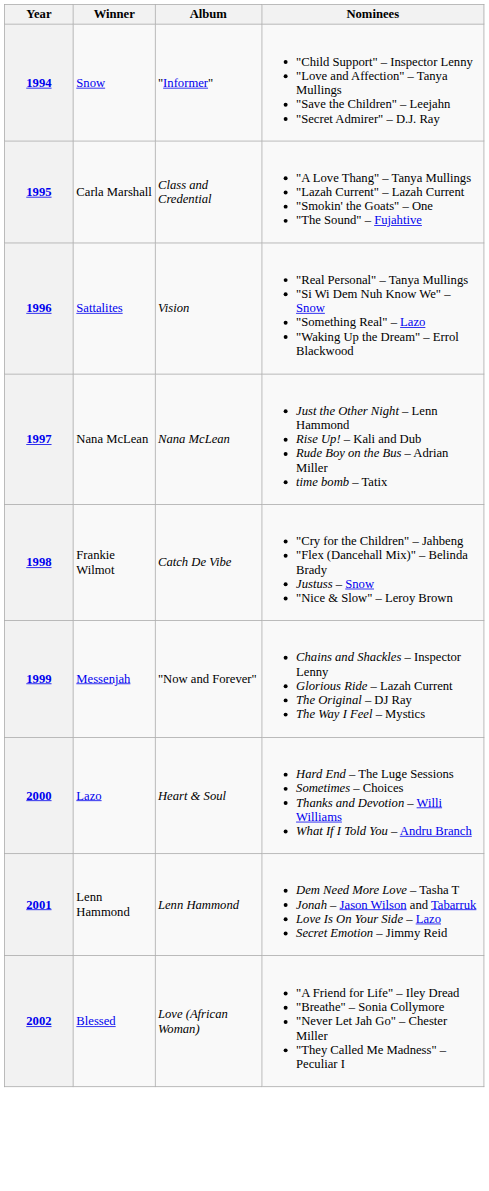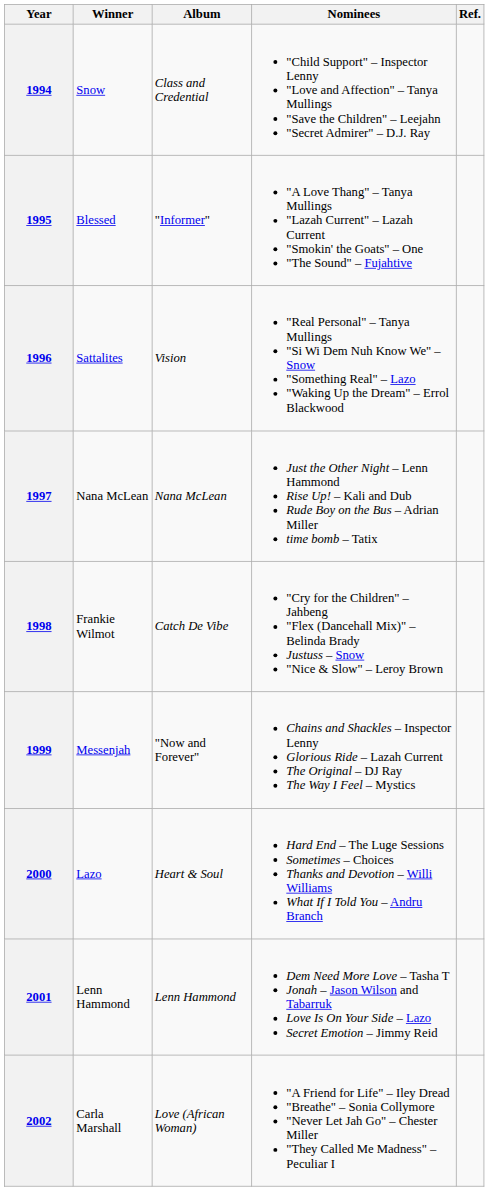 <table class="wikitable sortable">
 <tr>
 <th scope="col" style="width:5em;">Year</th>
 <th scope="col">Winner</th>
 <th scope="col">Album</th>
 <th scope="col" class="unsortable">Nominees</th>
+<th scope="col" class="unsortable">Ref.</th>
 </tr>
 <tr>
 <th scope="row"><a href='#'>1994</a></th>
 <td><a href='#'>Snow</a></td>
-<td>"<a href='#'>Informer</a>"</td>
+<td><em>Class and Credential</em></td>
 <td><br><ul><li>"Child Support" – Inspector Lenny</li><li>"Love and Affection" – Tanya Mullings</li><li>"Save the Children" – Leejahn</li><li>"Secret Admirer" – D.J. Ray</li></ul></td>
+<td align="center"></td>
 </tr>
 <tr>
 <th scope="row"><a href='#'>1995</a></th>
-<td>Carla Marshall</td>
-<td><em>Class and Credential</em></td>
+<td><a href='#'>Blessed</a></td>
+<td>"<a href='#'>Informer</a>"</td>
 <td><br><ul><li>"A Love Thang" – Tanya Mullings</li><li>"Lazah Current" – Lazah Current</li><li>"Smokin' the Goats" – One</li><li>"The Sound" – <a href='#'>Fujahtive</a></li></ul></td>
+<td align="center"></td>
 </tr>
 <tr>
 <th scope="row"><a href='#'>1996</a></th>
 <td><a href='#'>Sattalites</a></td>
 <td><em>Vision</em></td>
 <td><br><ul><li>"Real Personal" – Tanya Mullings</li><li>"Si Wi Dem Nuh Know We" – <a href='#'>Snow</a></li><li>"Something Real" – <a href='#'>Lazo</a></li><li>"Waking Up the Dream" – Errol Blackwood</li></ul></td>
+<td align="center"></td>
 </tr>
 <tr>
 <th scope="row"><a href='#'>1997</a></th>
 <td>Nana McLean</td>
 <td><em>Nana McLean</em></td>
 <td><br><ul><li><em>Just the Other Night</em> – Lenn Hammond</li><li><em>Rise Up!</em> – Kali and Dub</li><li><em>Rude Boy on the Bus</em> – Adrian Miller</li><li><em>time bomb</em> – Tatix</li></ul></td>
+<td align="center"></td>
 </tr>
 <tr>
 <th scope="row"><a href='#'>1998</a></th>
 <td>Frankie Wilmot</td>
 <td><em>Catch De Vibe</em></td>
 <td><br><ul><li>"Cry for the Children" – Jahbeng</li><li>"Flex (Dancehall Mix)" – Belinda Brady</li><li><em>Justuss</em> – <a href='#'>Snow</a></li><li>"Nice & Slow" – Leroy Brown</li></ul></td>
+<td align="center"></td>
 </tr>
 <tr>
 <th scope="row"><a href='#'>1999</a></th>
 <td><a href='#'>Messenjah</a></td>
 <td>"Now and Forever"</td>
 <td><br><ul><li><em>Chains and Shackles</em> – Inspector Lenny</li><li><em>Glorious Ride</em> – Lazah Current</li><li><em>The Original</em> – DJ Ray</li><li><em>The Way I Feel</em> – Mystics</li></ul></td>
+<td align="center"></td>
 </tr>
 <tr>
 <th scope="row"><a href='#'>2000</a></th>
 <td><a href='#'>Lazo</a></td>
 <td><em>Heart & Soul</em></td>
 <td><br><ul><li><em>Hard End</em> – The Luge Sessions</li><li><em>Sometimes</em> – Choices</li><li><em>Thanks and Devotion</em> – <a href='#'>Willi Williams</a></li><li><em>What If I Told You</em> – <a href='#'>Andru Branch</a></li></ul></td>
+<td align="center"></td>
 </tr>
 <tr>
 <th scope="row"><a href='#'>2001</a></th>
 <td>Lenn Hammond</td>
 <td><em>Lenn Hammond</em></td>
 <td><br><ul><li><em>Dem Need More Love</em> – Tasha T</li><li><em>Jonah</em> – <a href='#'>Jason Wilson</a> and <a href='#'>Tabarruk</a></li><li><em>Love Is On Your Side</em> – <a href='#'>Lazo</a></li><li><em>Secret Emotion</em> – Jimmy Reid</li></ul></td>
+<td align="center"></td>
 </tr>
 <tr>
 <th scope="row"><a href='#'>2002</a></th>
-<td><a href='#'>Blessed</a></td>
+<td>Carla Marshall</td>
 <td><em>Love (African Woman)</em></td>
 <td><br><ul><li>"A Friend for Life" – Iley Dread</li><li>"Breathe" – Sonia Collymore</li><li>"Never Let Jah Go" – Chester Miller</li><li>"They Called Me Madness" – Peculiar I</li></ul></td>
+<td align="center"></td>
 </tr>
 </table>
